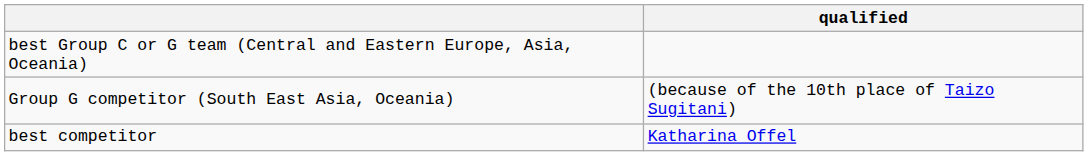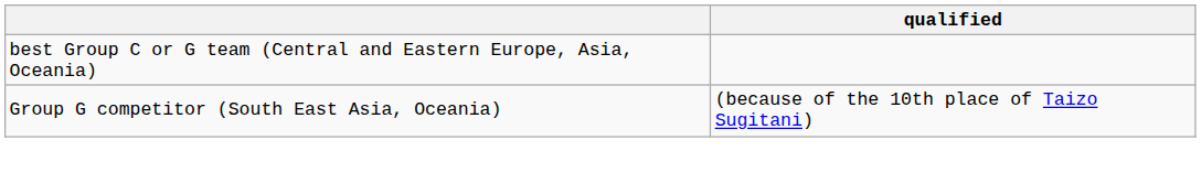 <table class="wikitable" width=850>
 <tr>
 <th></th>
 <th>qualified</th>
 </tr>
 <tr>
 <td>best Group C or G team (Central and Eastern Europe, Asia, Oceania)</td>
 <td></td>
 </tr>
 <tr>
 <td>Group G competitor (South East Asia, Oceania)</td>
 <td> (because of the 10th place of <a href='#'>Taizo Sugitani</a>)</td>
 </tr>
-<tr>
-<td>best competitor</td>
-<td> <a href='#'>Katharina Offel</a></td>
-</tr>
 </table>
